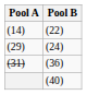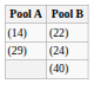 <table class="wikitable">
 <tr>
 <th width=45%>Pool A</th>
 <th width=45%>Pool B</th>
 </tr>
 <tr>
 <td> (14)</td>
 <td> (22)</td>
 </tr>
 <tr>
 <td> (29)</td>
 <td> (24)</td>
 </tr>
 <tr>
-<td><s> (31)</s></td>
-<td> (36)</td>
-</tr>
-<tr>
 <th></th>
 <td> (40)</td>
 </tr>
 </table>
